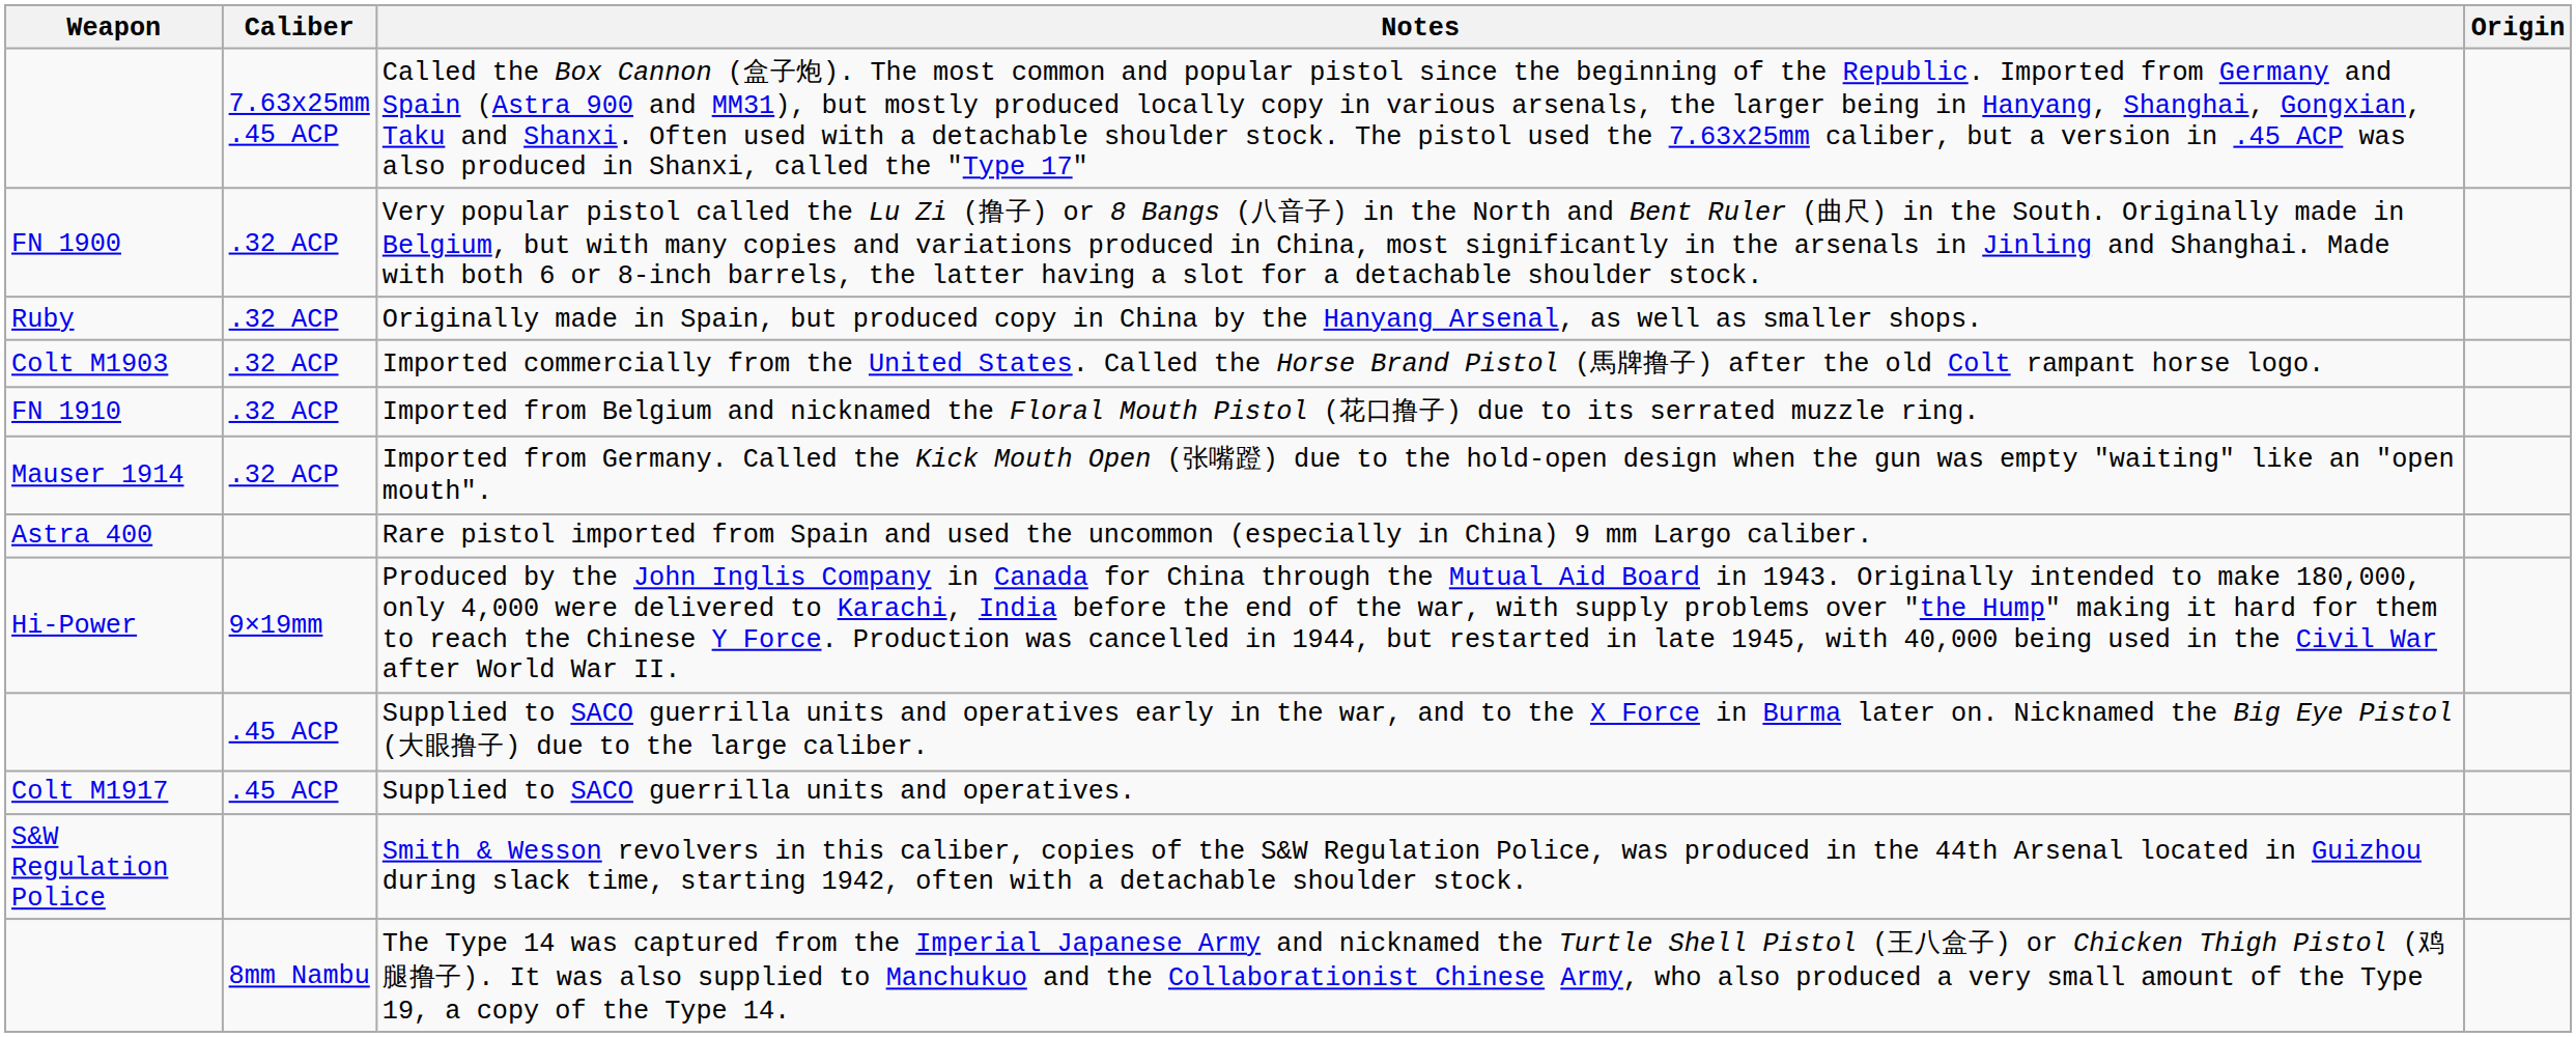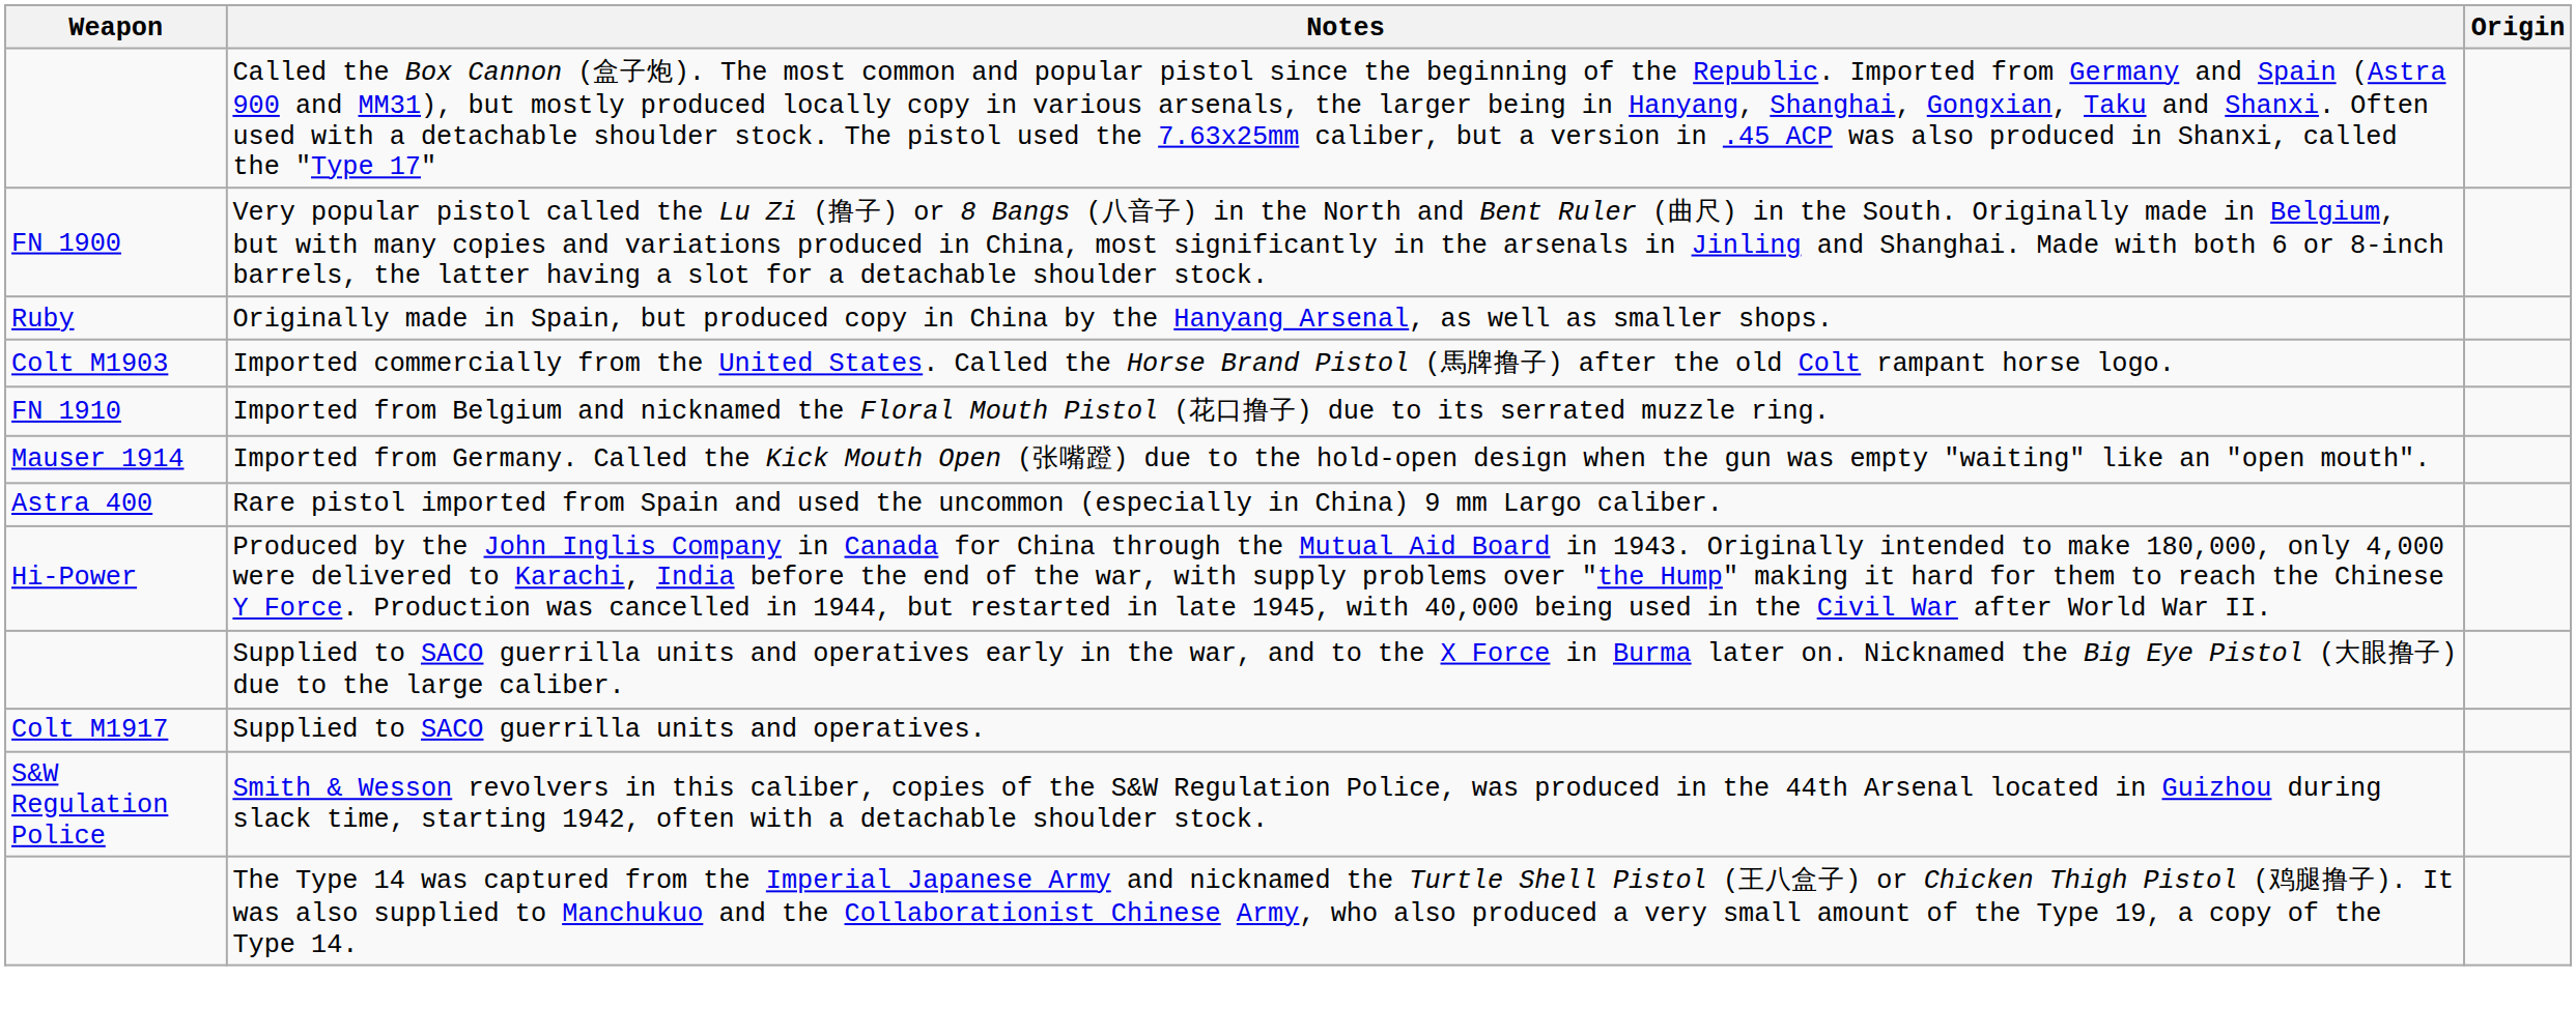 <table class="wikitable sortable" style="font-size:98%;">
 <tr>
 <th>Weapon</th>
-<th>Caliber</th>
 <th>Notes</th>
 <th>Origin</th>
 </tr>
 <tr>
 <td></td>
-<td><a href='#'>7.63x25mm</a><br><a href='#'>.45 ACP</a></td>
 <td>Called the <em>Box Cannon</em> (盒子炮). The most common and popular pistol since the beginning of the <a href='#'>Republic</a>. Imported from <a href='#'>Germany</a> and <a href='#'>Spain</a> (<a href='#'>Astra 900</a> and <a href='#'>MM31</a>), but mostly produced locally copy in various arsenals, the larger being in <a href='#'>Hanyang</a>, <a href='#'>Shanghai</a>, <a href='#'>Gongxian</a>, <a href='#'>Taku</a> and <a href='#'>Shanxi</a>. Often used with a detachable shoulder stock. The pistol used the <a href='#'>7.63x25mm</a> caliber, but a version in <a href='#'>.45 ACP</a> was also produced in Shanxi, called the "<a href='#'>Type 17</a>"</td>
 <td><br><br></td>
 </tr>
 <tr>
 <td><a href='#'>FN 1900</a></td>
-<td><a href='#'>.32 ACP</a></td>
 <td>Very popular pistol called the <em>Lu Zi</em> (撸子) or <em>8 Bangs</em> (八音子) in the North and <em>Bent Ruler</em> (曲尺) in the South. Originally made in <a href='#'>Belgium</a>, but with many copies and variations produced in China, most significantly in the arsenals in <a href='#'>Jinling</a> and Shanghai. Made with both 6 or 8-inch barrels, the latter having a slot for a detachable shoulder stock.</td>
 <td><br></td>
 </tr>
 <tr>
 <td><a href='#'>Ruby</a></td>
-<td><a href='#'>.32 ACP</a></td>
 <td>Originally made in Spain, but produced copy in China by the <a href='#'>Hanyang Arsenal</a>, as well as smaller shops.</td>
 <td><br></td>
 </tr>
 <tr>
 <td><a href='#'>Colt M1903</a></td>
-<td><a href='#'>.32 ACP</a></td>
 <td>Imported commercially from the <a href='#'>United States</a>. Called the <em>Horse Brand Pistol</em> (馬牌撸子) after the old <a href='#'>Colt</a> rampant horse logo.</td>
 <td></td>
 </tr>
 <tr>
 <td><a href='#'>FN 1910</a><br></td>
-<td><a href='#'>.32 ACP</a></td>
 <td>Imported from Belgium and nicknamed the <em>Floral Mouth Pistol</em> (花口撸子) due to its serrated muzzle ring.</td>
 <td></td>
 </tr>
 <tr>
 <td><a href='#'>Mauser 1914</a></td>
-<td><a href='#'>.32 ACP</a></td>
 <td>Imported from Germany. Called the <em>Kick Mouth Open</em> (张嘴蹬) due to the hold-open design when the gun was empty "waiting" like an "open mouth".</td>
 <td></td>
 </tr>
 <tr>
 <td><a href='#'>Astra 400</a></td>
-<td></td>
 <td>Rare pistol imported from Spain and used the uncommon (especially in China) 9 mm Largo caliber.</td>
 <td></td>
 </tr>
 <tr>
 <td><a href='#'>Hi-Power</a></td>
-<td><a href='#'>9×19mm</a></td>
 <td>Produced by the <a href='#'>John Inglis Company</a> in <a href='#'>Canada</a> for China through the <a href='#'>Mutual Aid Board</a> in 1943. Originally intended to make 180,000, only 4,000 were delivered to <a href='#'>Karachi</a>, <a href='#'>India</a> before the end of the war, with supply problems over "<a href='#'>the Hump</a>" making it hard for them to reach the Chinese <a href='#'>Y Force</a>. Production was cancelled in 1944, but restarted in late 1945, with 40,000 being used in the <a href='#'>Civil War</a> after World War II.</td>
 <td></td>
 </tr>
 <tr>
 <td></td>
-<td><a href='#'>.45 ACP</a></td>
 <td>Supplied to <a href='#'>SACO</a> guerrilla units and operatives early in the war, and to the <a href='#'>X Force</a> in <a href='#'>Burma</a> later on. Nicknamed the <em>Big Eye Pistol</em> (大眼撸子) due to the large caliber.</td>
 <td></td>
 </tr>
 <tr>
 <td><a href='#'>Colt M1917</a></td>
-<td><a href='#'>.45 ACP</a></td>
 <td>Supplied to <a href='#'>SACO</a> guerrilla units and operatives.</td>
 <td></td>
 </tr>
 <tr>
 <td><a href='#'>S&W Regulation Police</a></td>
-<td></td>
 <td><a href='#'>Smith & Wesson</a> revolvers in this caliber, copies of the S&W Regulation Police, was produced in the 44th Arsenal located in <a href='#'>Guizhou</a> during slack time, starting 1942, often with a detachable shoulder stock.</td>
 <td><br></td>
 </tr>
 <tr>
 <td><br></td>
-<td><a href='#'>8mm Nambu</a></td>
 <td>The Type 14 was captured from the <a href='#'>Imperial Japanese Army</a> and nicknamed the <em>Turtle Shell Pistol</em> (王八盒子) or <em>Chicken Thigh Pistol</em> (鸡腿撸子). It was also supplied to <a href='#'>Manchukuo</a> and the <a href='#'>Collaborationist Chinese</a> <a href='#'>Army</a>, who also produced a very small amount of the Type 19, a copy of the Type 14.</td>
 <td><br></td>
 </tr>
 </table>
